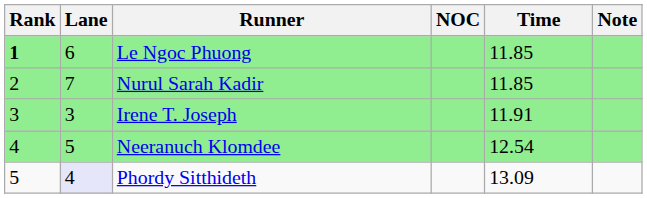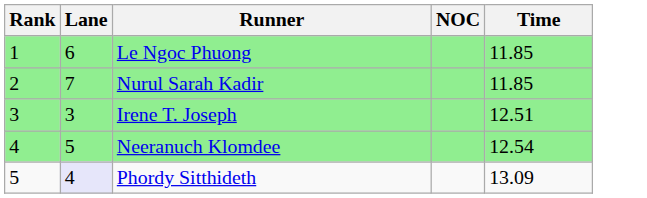 <table class="wikitable sortable" style="text-align:Left">
 <tr>
 <th width=10>Rank</th>
 <th width=10>Lane</th>
 <th width=250>Runner</th>
 <th width=10>NOC</th>
 <th width=80>Time</th>
-<th width=10>Note</th>
 </tr>
 <tr bgcolor=lightgreen>
-<td><strong>1</strong></td>
+<td>1</td>
 <td>6</td>
 <td><a href='#'>Le Ngoc Phuong</a></td>
 <td></td>
 <td>11.85</td>
-<td Q></td>
 </tr>
 <tr bgcolor=lightgreen>
 <td>2</td>
 <td>7</td>
 <td><a href='#'>Nurul Sarah Kadir</a></td>
 <td></td>
 <td>11.85</td>
-<td Q></td>
 </tr>
 <tr bgcolor=lightgreen>
 <td>3</td>
 <td>3</td>
 <td><a href='#'>Irene T. Joseph</a></td>
 <td></td>
-<td>11.91</td>
-<td Q></td>
+<td>12.51</td>
 </tr>
 <tr bgcolor=lightgreen>
 <td>4</td>
 <td>5</td>
 <td><a href='#'>Neeranuch Klomdee</a></td>
 <td></td>
 <td>12.54</td>
-<td></td>
 </tr>
 <tr>
 <td>5</td>
 <td style="background: lavender;">4</td>
 <td><a href='#'>Phordy Sitthideth</a></td>
 <td></td>
 <td>13.09</td>
-<td></td>
 </tr>
 </table>
